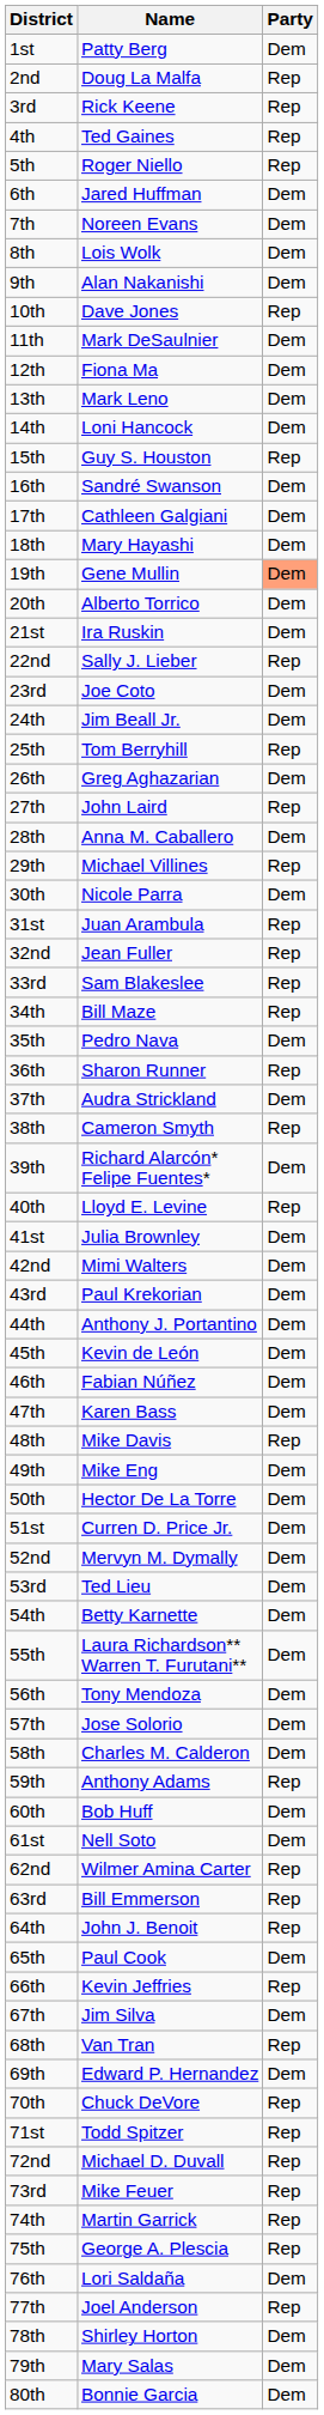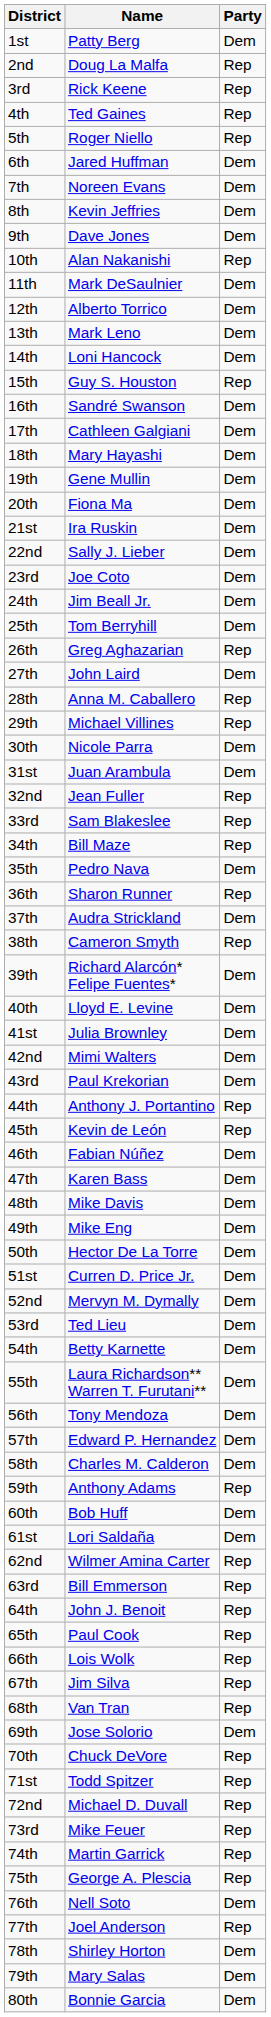 <table class="wikitable">
 <tr>
 <th>District</th>
 <th>Name</th>
 <th>Party</th>
 </tr>
 <tr>
 <td>1st</td>
 <td><a href='#'>Patty Berg</a></td>
 <td>Dem</td>
 </tr>
 <tr>
 <td>2nd</td>
 <td><a href='#'>Doug La Malfa</a></td>
 <td>Rep</td>
 </tr>
 <tr>
 <td>3rd</td>
 <td><a href='#'>Rick Keene</a></td>
 <td>Rep</td>
 </tr>
 <tr>
 <td>4th</td>
 <td><a href='#'>Ted Gaines</a></td>
 <td>Rep</td>
 </tr>
 <tr>
 <td>5th</td>
 <td><a href='#'>Roger Niello</a></td>
 <td>Rep</td>
 </tr>
 <tr>
 <td>6th</td>
 <td><a href='#'>Jared Huffman</a></td>
 <td>Dem</td>
 </tr>
 <tr>
 <td>7th</td>
 <td><a href='#'>Noreen Evans</a></td>
 <td>Dem</td>
 </tr>
 <tr>
 <td>8th</td>
-<td><a href='#'>Lois Wolk</a></td>
+<td><a href='#'>Kevin Jeffries</a></td>
 <td>Dem</td>
 </tr>
 <tr>
 <td>9th</td>
-<td><a href='#'>Alan Nakanishi</a></td>
+<td><a href='#'>Dave Jones</a></td>
 <td>Dem</td>
 </tr>
 <tr>
 <td>10th</td>
-<td><a href='#'>Dave Jones</a></td>
+<td><a href='#'>Alan Nakanishi</a></td>
 <td>Rep</td>
 </tr>
 <tr>
 <td>11th</td>
 <td><a href='#'>Mark DeSaulnier</a></td>
 <td>Dem</td>
 </tr>
 <tr>
 <td>12th</td>
-<td><a href='#'>Fiona Ma</a></td>
+<td><a href='#'>Alberto Torrico</a></td>
 <td>Dem</td>
 </tr>
 <tr>
 <td>13th</td>
 <td><a href='#'>Mark Leno</a></td>
 <td>Dem</td>
 </tr>
 <tr>
 <td>14th</td>
 <td><a href='#'>Loni Hancock</a></td>
 <td>Dem</td>
 </tr>
 <tr>
 <td>15th</td>
 <td><a href='#'>Guy S. Houston</a></td>
 <td>Rep</td>
 </tr>
 <tr>
 <td>16th</td>
 <td><a href='#'>Sandré Swanson</a></td>
 <td>Dem</td>
 </tr>
 <tr>
 <td>17th</td>
 <td><a href='#'>Cathleen Galgiani</a></td>
 <td>Dem</td>
 </tr>
 <tr>
 <td>18th</td>
 <td><a href='#'>Mary Hayashi</a></td>
 <td>Dem</td>
 </tr>
 <tr>
 <td>19th</td>
 <td><a href='#'>Gene Mullin</a></td>
-<td style="background: lightsalmon;">Dem</td>
+<td>Dem</td>
 </tr>
 <tr>
 <td>20th</td>
-<td><a href='#'>Alberto Torrico</a></td>
+<td><a href='#'>Fiona Ma</a></td>
 <td>Dem</td>
 </tr>
 <tr>
 <td>21st</td>
 <td><a href='#'>Ira Ruskin</a></td>
 <td>Dem</td>
 </tr>
 <tr>
 <td>22nd</td>
 <td><a href='#'>Sally J. Lieber</a></td>
-<td>Rep</td>
+<td>Dem</td>
 </tr>
 <tr>
 <td>23rd</td>
 <td><a href='#'>Joe Coto</a></td>
 <td>Dem</td>
 </tr>
 <tr>
 <td>24th</td>
 <td><a href='#'>Jim Beall Jr.</a></td>
 <td>Dem</td>
 </tr>
 <tr>
 <td>25th</td>
 <td><a href='#'>Tom Berryhill</a></td>
-<td>Rep</td>
+<td>Dem</td>
 </tr>
 <tr>
 <td>26th</td>
 <td><a href='#'>Greg Aghazarian</a></td>
-<td>Dem</td>
+<td>Rep</td>
 </tr>
 <tr>
 <td>27th</td>
 <td><a href='#'>John Laird</a></td>
-<td>Rep</td>
+<td>Dem</td>
 </tr>
 <tr>
 <td>28th</td>
 <td><a href='#'>Anna M. Caballero</a></td>
-<td>Dem</td>
+<td>Rep</td>
 </tr>
 <tr>
 <td>29th</td>
 <td><a href='#'>Michael Villines</a></td>
 <td>Rep</td>
 </tr>
 <tr>
 <td>30th</td>
 <td><a href='#'>Nicole Parra</a></td>
 <td>Dem</td>
 </tr>
 <tr>
 <td>31st</td>
 <td><a href='#'>Juan Arambula</a></td>
-<td>Rep</td>
+<td>Dem</td>
 </tr>
 <tr>
 <td>32nd</td>
 <td><a href='#'>Jean Fuller</a></td>
 <td>Rep</td>
 </tr>
 <tr>
 <td>33rd</td>
 <td><a href='#'>Sam Blakeslee</a></td>
 <td>Rep</td>
 </tr>
 <tr>
 <td>34th</td>
 <td><a href='#'>Bill Maze</a></td>
 <td>Rep</td>
 </tr>
 <tr>
 <td>35th</td>
 <td><a href='#'>Pedro Nava</a></td>
 <td>Dem</td>
 </tr>
 <tr>
 <td>36th</td>
 <td><a href='#'>Sharon Runner</a></td>
 <td>Rep</td>
 </tr>
 <tr>
 <td>37th</td>
 <td><a href='#'>Audra Strickland</a></td>
 <td>Dem</td>
 </tr>
 <tr>
 <td>38th</td>
 <td><a href='#'>Cameron Smyth</a></td>
 <td>Rep</td>
 </tr>
 <tr>
 <td>39th</td>
 <td><a href='#'>Richard Alarcón</a>*<br><a href='#'>Felipe Fuentes</a>*</td>
 <td>Dem</td>
 </tr>
 <tr>
 <td>40th</td>
 <td><a href='#'>Lloyd E. Levine</a></td>
-<td>Rep</td>
+<td>Dem</td>
 </tr>
 <tr>
 <td>41st</td>
 <td><a href='#'>Julia Brownley</a></td>
 <td>Dem</td>
 </tr>
 <tr>
 <td>42nd</td>
 <td><a href='#'>Mimi Walters</a></td>
 <td>Dem</td>
 </tr>
 <tr>
 <td>43rd</td>
 <td><a href='#'>Paul Krekorian</a></td>
 <td>Dem</td>
 </tr>
 <tr>
 <td>44th</td>
 <td><a href='#'>Anthony J. Portantino</a></td>
-<td>Dem</td>
+<td>Rep</td>
 </tr>
 <tr>
 <td>45th</td>
 <td><a href='#'>Kevin de León</a></td>
-<td>Dem</td>
+<td>Rep</td>
 </tr>
 <tr>
 <td>46th</td>
 <td><a href='#'>Fabian Núñez</a></td>
 <td>Dem</td>
 </tr>
 <tr>
 <td>47th</td>
 <td><a href='#'>Karen Bass</a></td>
 <td>Dem</td>
 </tr>
 <tr>
 <td>48th</td>
 <td><a href='#'>Mike Davis</a></td>
-<td>Rep</td>
+<td>Dem</td>
 </tr>
 <tr>
 <td>49th</td>
 <td><a href='#'>Mike Eng</a></td>
 <td>Dem</td>
 </tr>
 <tr>
 <td>50th</td>
 <td><a href='#'>Hector De La Torre</a></td>
 <td>Dem</td>
 </tr>
 <tr>
 <td>51st</td>
 <td><a href='#'>Curren D. Price Jr.</a></td>
 <td>Dem</td>
 </tr>
 <tr>
 <td>52nd</td>
 <td><a href='#'>Mervyn M. Dymally</a></td>
 <td>Dem</td>
 </tr>
 <tr>
 <td>53rd</td>
 <td><a href='#'>Ted Lieu</a></td>
 <td>Dem</td>
 </tr>
 <tr>
 <td>54th</td>
 <td><a href='#'>Betty Karnette</a></td>
 <td>Dem</td>
 </tr>
 <tr>
 <td>55th</td>
 <td><a href='#'>Laura Richardson</a>**<br><a href='#'>Warren T. Furutani</a>**</td>
 <td>Dem</td>
 </tr>
 <tr>
 <td>56th</td>
 <td><a href='#'>Tony Mendoza</a></td>
 <td>Dem</td>
 </tr>
 <tr>
 <td>57th</td>
-<td><a href='#'>Jose Solorio</a></td>
+<td><a href='#'>Edward P. Hernandez</a></td>
 <td>Dem</td>
 </tr>
 <tr>
 <td>58th</td>
 <td><a href='#'>Charles M. Calderon</a></td>
 <td>Dem</td>
 </tr>
 <tr>
 <td>59th</td>
 <td><a href='#'>Anthony Adams</a></td>
 <td>Rep</td>
 </tr>
 <tr>
 <td>60th</td>
 <td><a href='#'>Bob Huff</a></td>
 <td>Dem</td>
 </tr>
 <tr>
 <td>61st</td>
-<td><a href='#'>Nell Soto</a></td>
+<td><a href='#'>Lori Saldaña</a></td>
 <td>Dem</td>
 </tr>
 <tr>
 <td>62nd</td>
 <td><a href='#'>Wilmer Amina Carter</a></td>
 <td>Rep</td>
 </tr>
 <tr>
 <td>63rd</td>
 <td><a href='#'>Bill Emmerson</a></td>
 <td>Rep</td>
 </tr>
 <tr>
 <td>64th</td>
 <td><a href='#'>John J. Benoit</a></td>
 <td>Rep</td>
 </tr>
 <tr>
 <td>65th</td>
 <td><a href='#'>Paul Cook</a></td>
-<td>Dem</td>
+<td>Rep</td>
 </tr>
 <tr>
 <td>66th</td>
-<td><a href='#'>Kevin Jeffries</a></td>
+<td><a href='#'>Lois Wolk</a></td>
 <td>Rep</td>
 </tr>
 <tr>
 <td>67th</td>
 <td><a href='#'>Jim Silva</a></td>
-<td>Dem</td>
+<td>Rep</td>
 </tr>
 <tr>
 <td>68th</td>
 <td><a href='#'>Van Tran</a></td>
 <td>Rep</td>
 </tr>
 <tr>
 <td>69th</td>
-<td><a href='#'>Edward P. Hernandez</a></td>
+<td><a href='#'>Jose Solorio</a></td>
 <td>Dem</td>
 </tr>
 <tr>
 <td>70th</td>
 <td><a href='#'>Chuck DeVore</a></td>
 <td>Rep</td>
 </tr>
 <tr>
 <td>71st</td>
 <td><a href='#'>Todd Spitzer</a></td>
 <td>Rep</td>
 </tr>
 <tr>
 <td>72nd</td>
 <td><a href='#'>Michael D. Duvall</a></td>
 <td>Rep</td>
 </tr>
 <tr>
 <td>73rd</td>
 <td><a href='#'>Mike Feuer</a></td>
 <td>Rep</td>
 </tr>
 <tr>
 <td>74th</td>
 <td><a href='#'>Martin Garrick</a></td>
 <td>Rep</td>
 </tr>
 <tr>
 <td>75th</td>
 <td><a href='#'>George A. Plescia</a></td>
 <td>Rep</td>
 </tr>
 <tr>
 <td>76th</td>
-<td><a href='#'>Lori Saldaña</a></td>
+<td><a href='#'>Nell Soto</a></td>
 <td>Dem</td>
 </tr>
 <tr>
 <td>77th</td>
 <td><a href='#'>Joel Anderson</a></td>
 <td>Rep</td>
 </tr>
 <tr>
 <td>78th</td>
 <td><a href='#'>Shirley Horton</a></td>
 <td>Dem</td>
 </tr>
 <tr>
 <td>79th</td>
 <td><a href='#'>Mary Salas</a></td>
 <td>Dem</td>
 </tr>
 <tr>
 <td>80th</td>
 <td><a href='#'>Bonnie Garcia</a></td>
 <td>Dem</td>
 </tr>
 </table>
